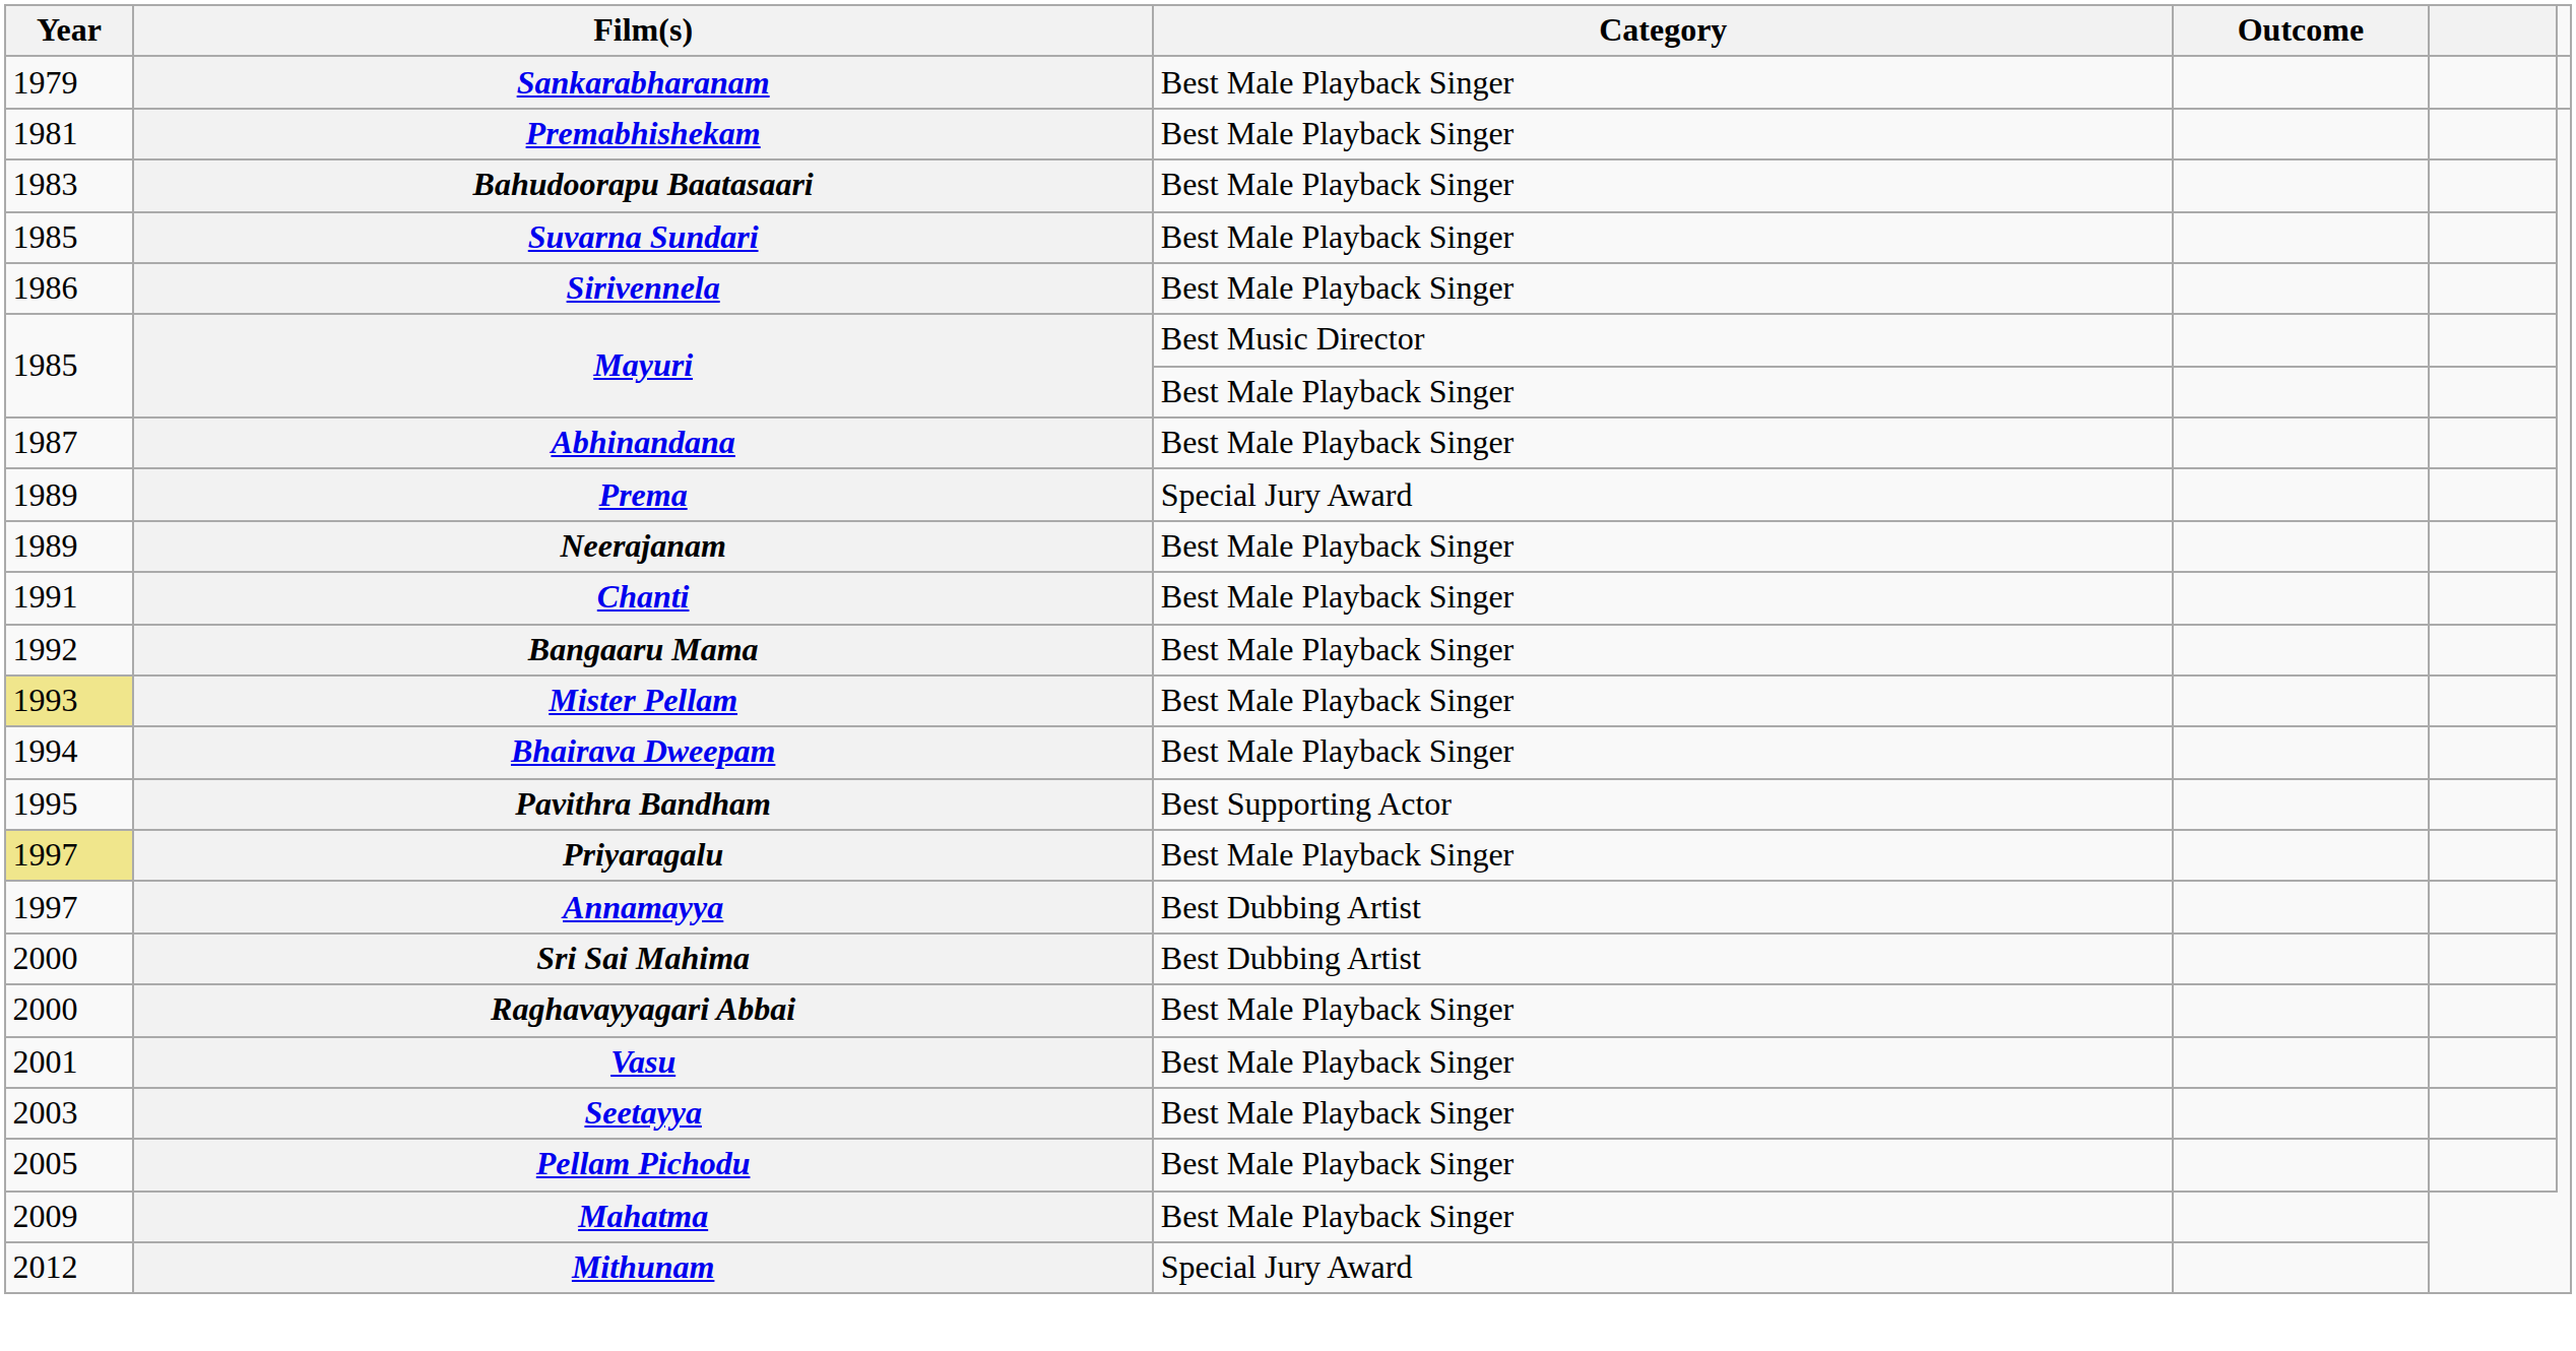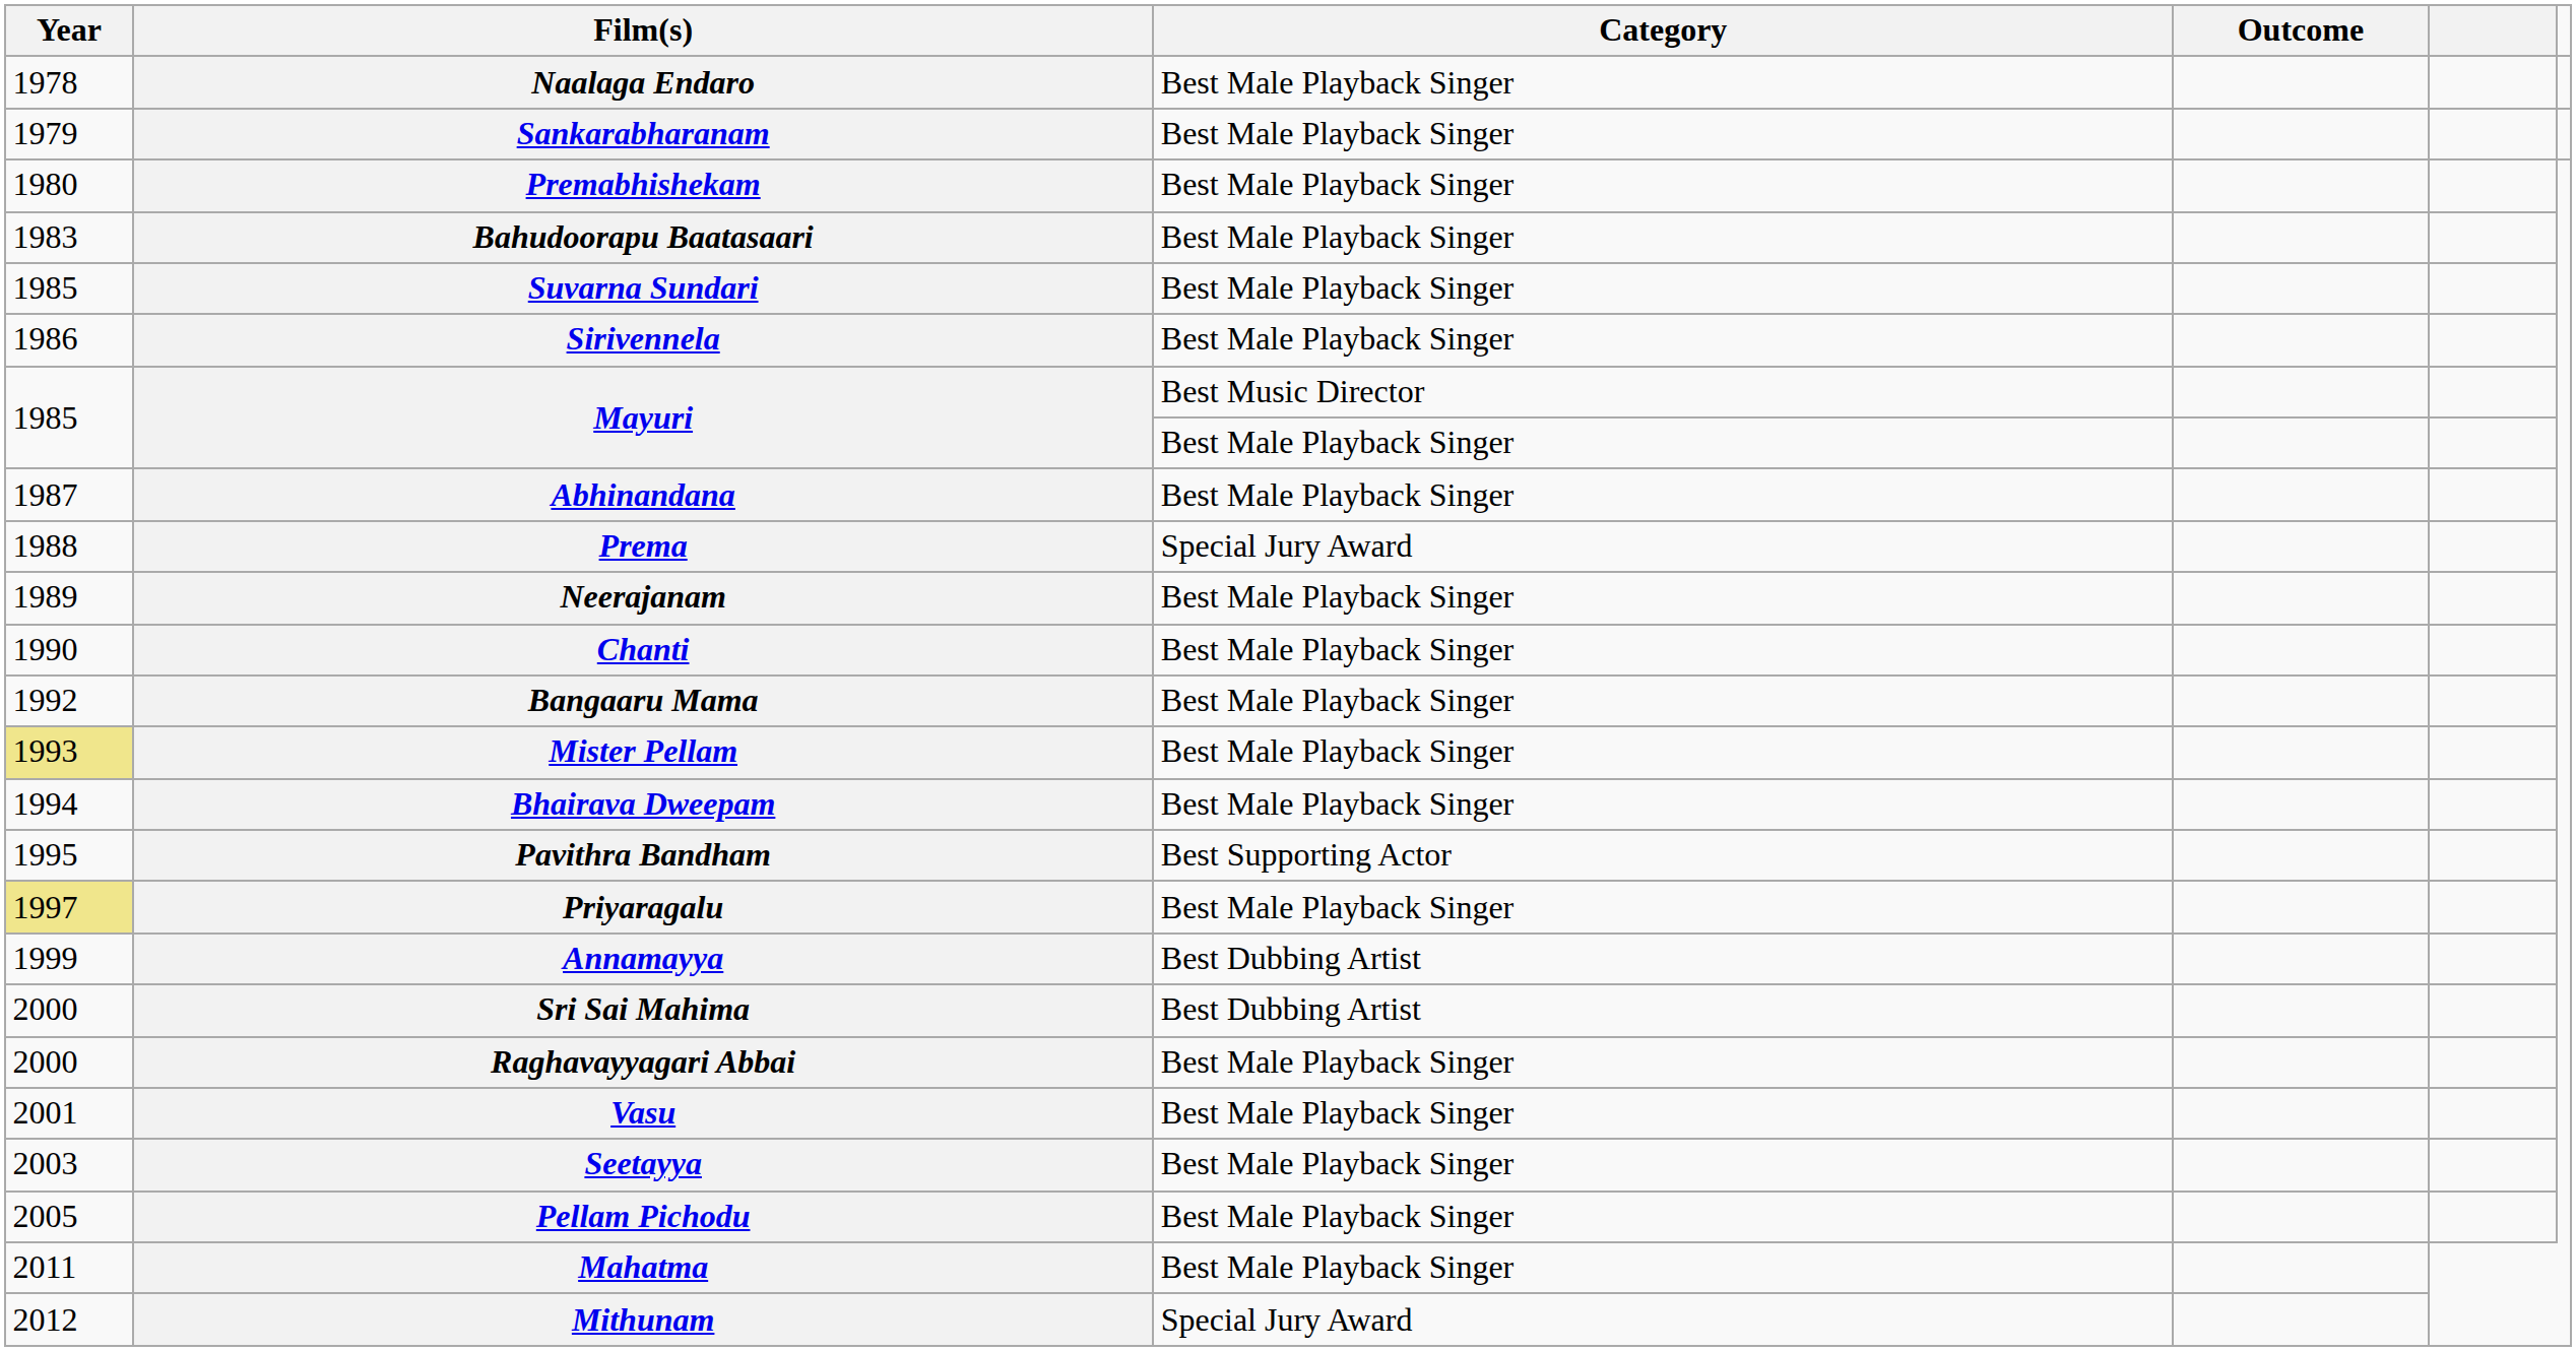 <table class="wikitable sortable" style="width:100%;">
 <tr>
 <th width="5%">Year</th>
 <th style="width:40%;">Film(s)</th>
 <th style="width:40%;">Category</th>
 <th style="width:10%;">Outcome</th>
 <th style="width:5%;"></th>
+</tr>
+<tr>
+<td>1978</td>
+<th><em>Naalaga Endaro</em></th>
+<td>Best Male Playback Singer</td>
+<td></td>
+<td></td>
+<td></td>
 </tr>
 <tr>
 <td>1979</td>
 <th><em><a href='#'>Sankarabharanam</a></em></th>
 <td>Best Male Playback Singer</td>
 <td></td>
 <td></td>
 <td></td>
 </tr>
 <tr>
-<td>1981</td>
+<td>1980</td>
 <th><em><a href='#'>Premabhishekam</a></em></th>
 <td>Best Male Playback Singer</td>
 <td></td>
 <td></td>
 </tr>
 <tr>
 <td>1983</td>
 <th><em>Bahudoorapu Baatasaari</em></th>
 <td>Best Male Playback Singer</td>
 <td></td>
 <td></td>
 </tr>
 <tr>
 <td>1985</td>
 <th><em><a href='#'>Suvarna Sundari</a></em></th>
 <td>Best Male Playback Singer</td>
 <td></td>
 <td></td>
 </tr>
 <tr>
 <td>1986</td>
 <th><em><a href='#'>Sirivennela</a></em></th>
 <td>Best Male Playback Singer</td>
 <td></td>
 <td></td>
 </tr>
 <tr>
 <td rowspan="2">1985</td>
 <th rowspan="2"><em><a href='#'>Mayuri</a></em></th>
 <td>Best Music Director</td>
 <td></td>
 <td></td>
 </tr>
 <tr>
 <td>Best Male Playback Singer</td>
 <td></td>
 <td></td>
 </tr>
 <tr>
 <td>1987</td>
 <th><em><a href='#'>Abhinandana</a></em></th>
 <td>Best Male Playback Singer</td>
 <td></td>
 <td></td>
 </tr>
 <tr>
-<td>1989</td>
+<td>1988</td>
 <th><em><a href='#'>Prema</a></em></th>
 <td>Special Jury Award</td>
 <td></td>
 <td></td>
 </tr>
 <tr>
 <td>1989</td>
 <th><em>Neerajanam</em></th>
 <td>Best Male Playback Singer</td>
 <td></td>
 <td></td>
 </tr>
 <tr>
-<td>1991</td>
+<td>1990</td>
 <th><em><a href='#'>Chanti</a></em></th>
 <td>Best Male Playback Singer</td>
 <td></td>
 <td></td>
 </tr>
 <tr>
 <td>1992</td>
 <th><em>Bangaaru Mama</em></th>
 <td>Best Male Playback Singer</td>
 <td></td>
 <td></td>
 </tr>
 <tr>
 <td style="background: khaki;">1993</td>
 <th><em><a href='#'>Mister Pellam</a></em></th>
 <td>Best Male Playback Singer</td>
 <td></td>
 <td></td>
 </tr>
 <tr>
 <td>1994</td>
 <th><em><a href='#'>Bhairava Dweepam</a></em></th>
 <td>Best Male Playback Singer</td>
 <td></td>
 <td></td>
 </tr>
 <tr>
 <td>1995</td>
 <th><em>Pavithra Bandham</em></th>
 <td>Best Supporting Actor</td>
 <td></td>
 <td></td>
 </tr>
 <tr>
 <td style="background: khaki;">1997</td>
 <th><em>Priyaragalu</em></th>
 <td>Best Male Playback Singer</td>
 <td></td>
 <td></td>
 </tr>
 <tr>
-<td>1997</td>
+<td>1999</td>
 <th><em><a href='#'>Annamayya</a></em></th>
 <td>Best Dubbing Artist</td>
 <td></td>
 <td></td>
 </tr>
 <tr>
 <td>2000</td>
 <th><em>Sri Sai Mahima</em></th>
 <td>Best Dubbing Artist</td>
 <td></td>
 <td></td>
 </tr>
 <tr>
 <td>2000</td>
 <th><em>Raghavayyagari Abbai</em></th>
 <td>Best Male Playback Singer</td>
 <td></td>
 <td></td>
 </tr>
 <tr>
 <td>2001</td>
 <th><em><a href='#'>Vasu</a></em></th>
 <td>Best Male Playback Singer</td>
 <td></td>
 <td></td>
 </tr>
 <tr>
 <td>2003</td>
 <th><em><a href='#'>Seetayya</a></em></th>
 <td>Best Male Playback Singer</td>
 <td></td>
 <td></td>
 </tr>
 <tr>
 <td>2005</td>
 <th><em><a href='#'>Pellam Pichodu</a></em></th>
 <td>Best Male Playback Singer</td>
 <td></td>
 <td></td>
 </tr>
 <tr>
-<td>2009</td>
+<td>2011</td>
 <th><em><a href='#'>Mahatma</a></em></th>
 <td>Best Male Playback Singer</td>
 <td></td>
 </tr>
 <tr>
 <td>2012</td>
 <th><em><a href='#'>Mithunam</a></em></th>
 <td>Special Jury Award</td>
 <td></td>
 </tr>
 </table>
